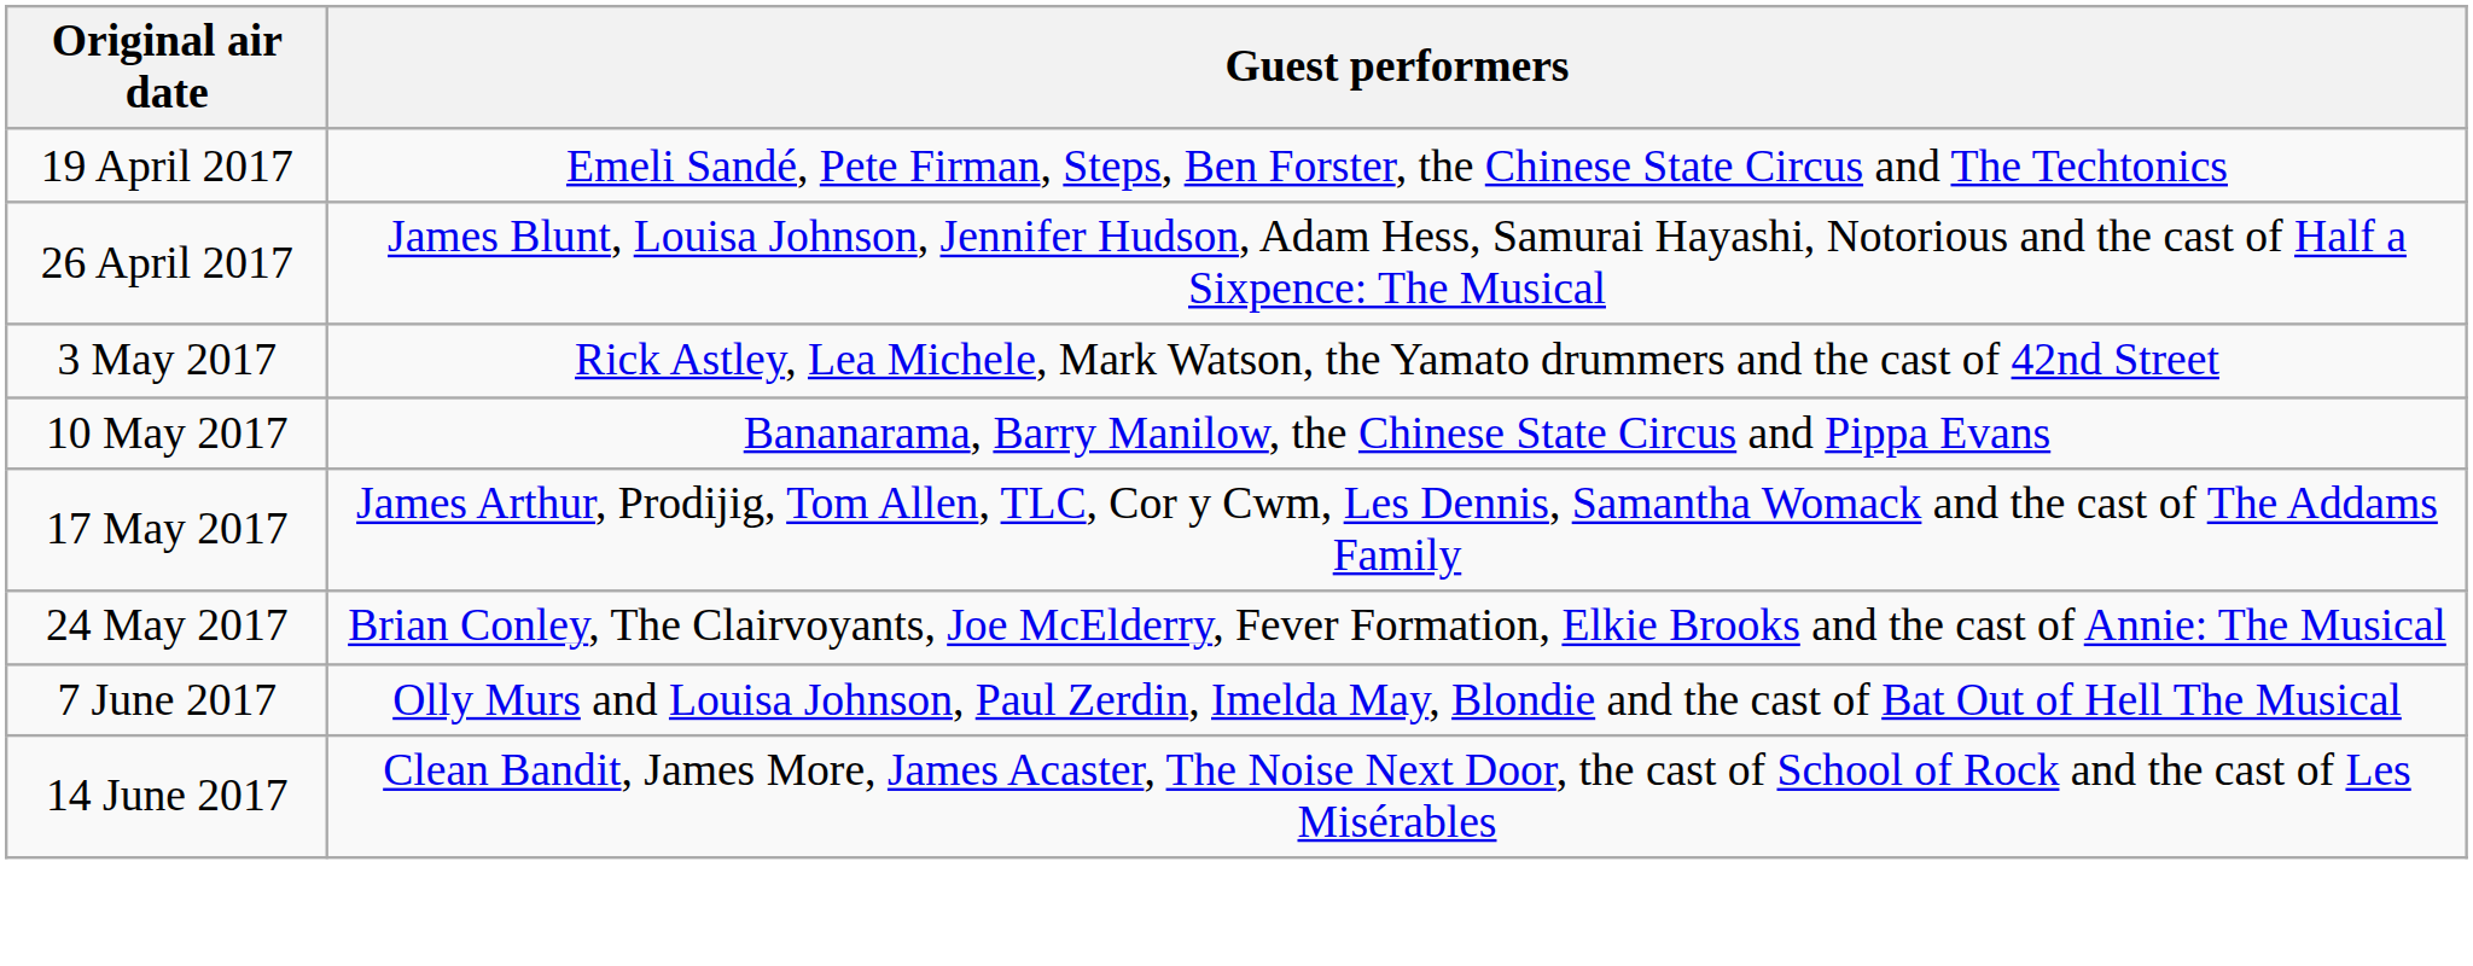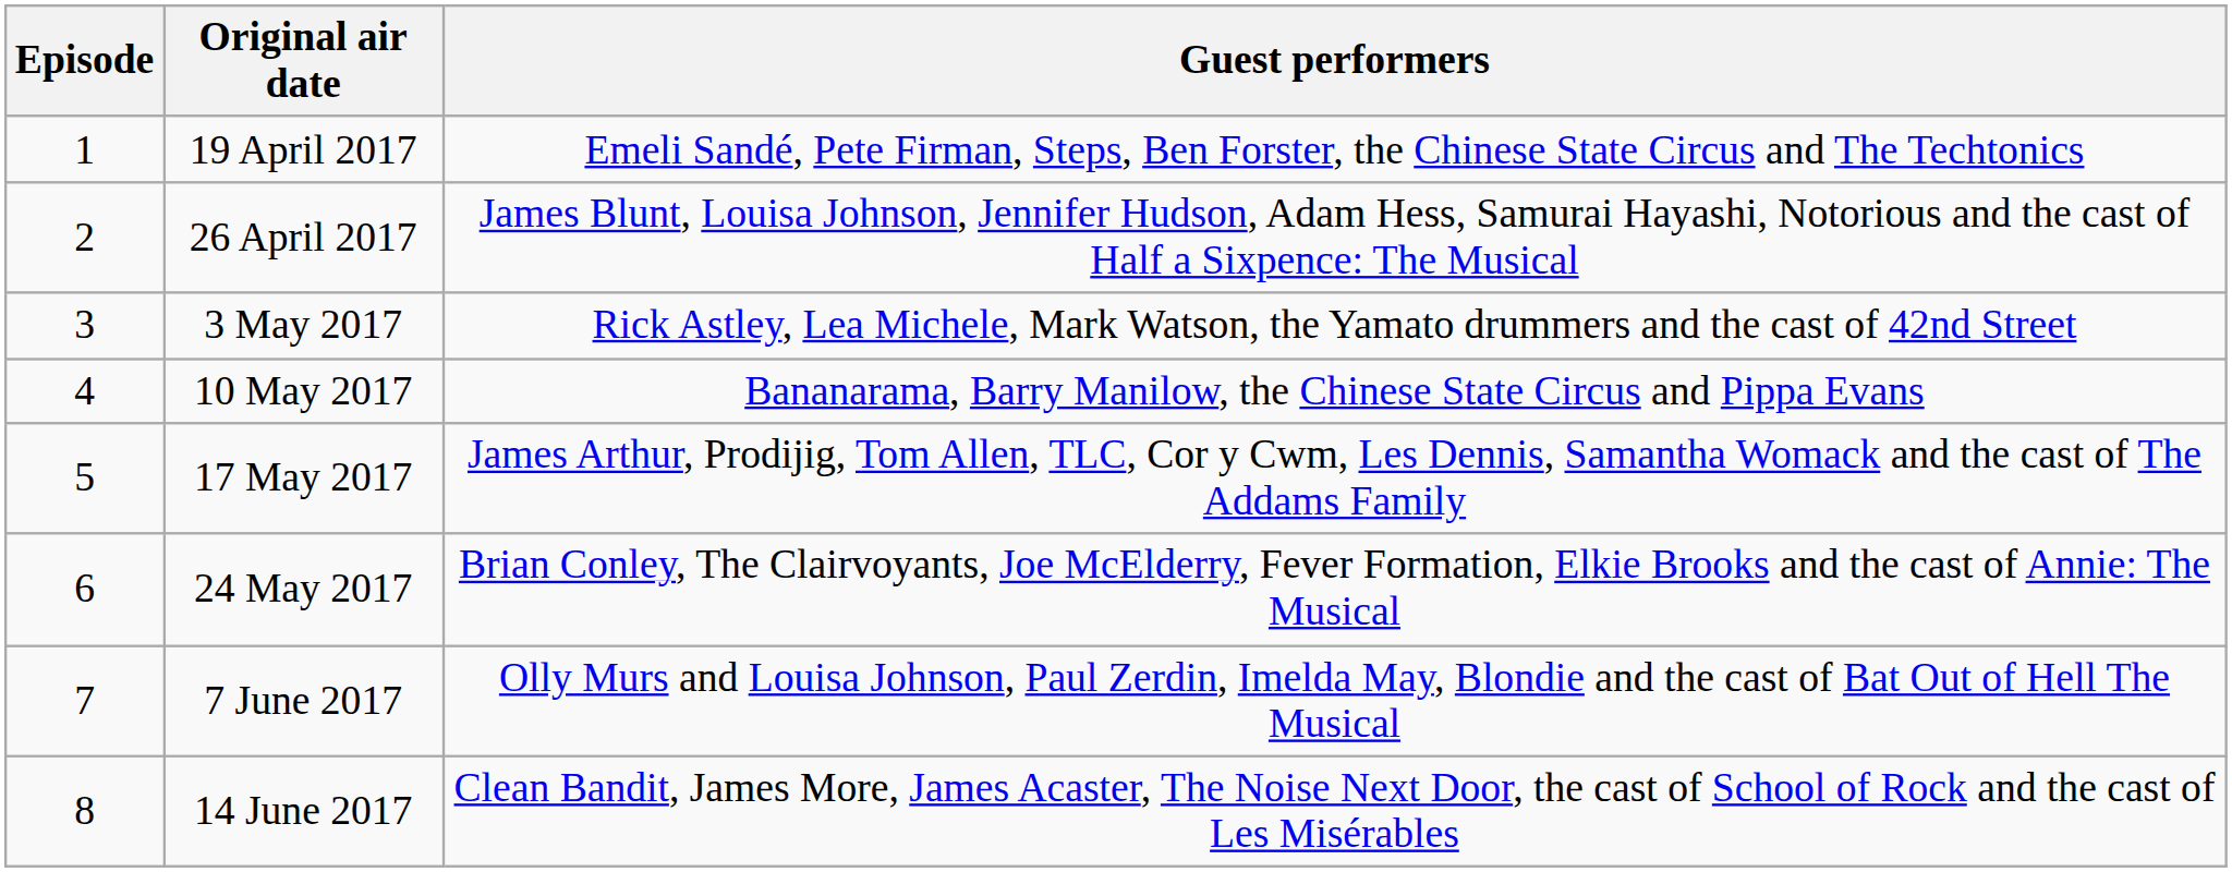 <table class="wikitable" style="text-align:center;">
 <tr>
+<th>Episode</th>
 <th>Original air date</th>
 <th>Guest performers</th>
 </tr>
 <tr>
+<td>1</td>
 <td>19 April 2017</td>
 <td><a href='#'>Emeli Sandé</a>, <a href='#'>Pete Firman</a>, <a href='#'>Steps</a>, <a href='#'>Ben Forster</a>, the <a href='#'>Chinese State Circus</a> and <a href='#'>The Techtonics</a></td>
 </tr>
 <tr>
+<td>2</td>
 <td>26 April 2017</td>
 <td><a href='#'>James Blunt</a>, <a href='#'>Louisa Johnson</a>, <a href='#'>Jennifer Hudson</a>, Adam Hess, Samurai Hayashi, Notorious and the cast of <a href='#'>Half a Sixpence: The Musical</a></td>
 </tr>
 <tr>
+<td>3</td>
 <td>3 May 2017</td>
 <td><a href='#'>Rick Astley</a>, <a href='#'>Lea Michele</a>, Mark Watson, the Yamato drummers and the cast of <a href='#'>42nd Street</a></td>
 </tr>
 <tr>
+<td>4</td>
 <td>10 May 2017</td>
 <td><a href='#'>Bananarama</a>, <a href='#'>Barry Manilow</a>, the <a href='#'>Chinese State Circus</a> and <a href='#'>Pippa Evans</a></td>
 </tr>
 <tr>
+<td>5</td>
 <td>17 May 2017</td>
 <td><a href='#'>James Arthur</a>, Prodijig, <a href='#'>Tom Allen</a>, <a href='#'>TLC</a>, Cor y Cwm, <a href='#'>Les Dennis</a>, <a href='#'>Samantha Womack</a> and the cast of <a href='#'>The Addams Family</a></td>
 </tr>
 <tr>
+<td>6</td>
 <td>24 May 2017</td>
 <td><a href='#'>Brian Conley</a>, The Clairvoyants, <a href='#'>Joe McElderry</a>, Fever Formation, <a href='#'>Elkie Brooks</a> and the cast of <a href='#'>Annie: The Musical</a></td>
 </tr>
 <tr>
+<td>7</td>
 <td>7 June 2017</td>
 <td><a href='#'>Olly Murs</a> and <a href='#'>Louisa Johnson</a>, <a href='#'>Paul Zerdin</a>, <a href='#'>Imelda May</a>, <a href='#'>Blondie</a> and the cast of <a href='#'>Bat Out of Hell The Musical</a></td>
 </tr>
 <tr>
+<td>8</td>
 <td>14 June 2017</td>
 <td><a href='#'>Clean Bandit</a>, James More, <a href='#'>James Acaster</a>, <a href='#'>The Noise Next Door</a>, the cast of <a href='#'>School of Rock</a> and the cast of <a href='#'>Les Misérables</a></td>
 </tr>
 </table>
